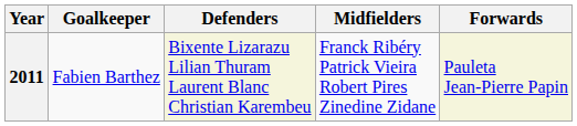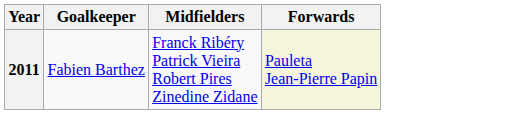 <table class=wikitable>
 <tr>
 <th>Year</th>
 <th>Goalkeeper</th>
-<th>Defenders</th>
 <th>Midfielders</th>
 <th>Forwards</th>
 </tr>
 <tr>
 <th>2011</th>
 <td><a href='#'>Fabien Barthez</a></td>
-<td bgcolor=Beige><a href='#'>Bixente Lizarazu</a><br><a href='#'>Lilian Thuram</a> <br><a href='#'>Laurent Blanc</a><br><a href='#'>Christian Karembeu</a></td>
 <td><a href='#'>Franck Ribéry</a><br><a href='#'>Patrick Vieira</a><br><a href='#'>Robert Pires</a><br><a href='#'>Zinedine Zidane</a></td>
 <td bgcolor=Beige><a href='#'>Pauleta</a><br><a href='#'>Jean-Pierre Papin</a></td>
 </tr>
 </table>
